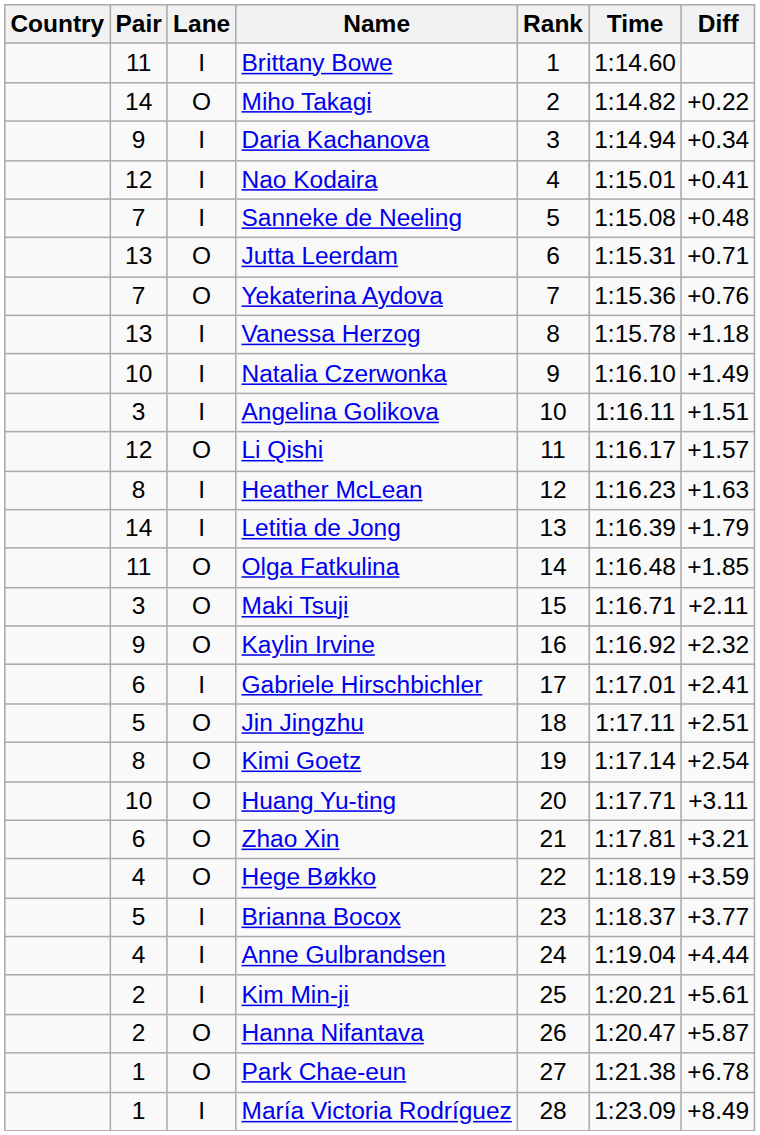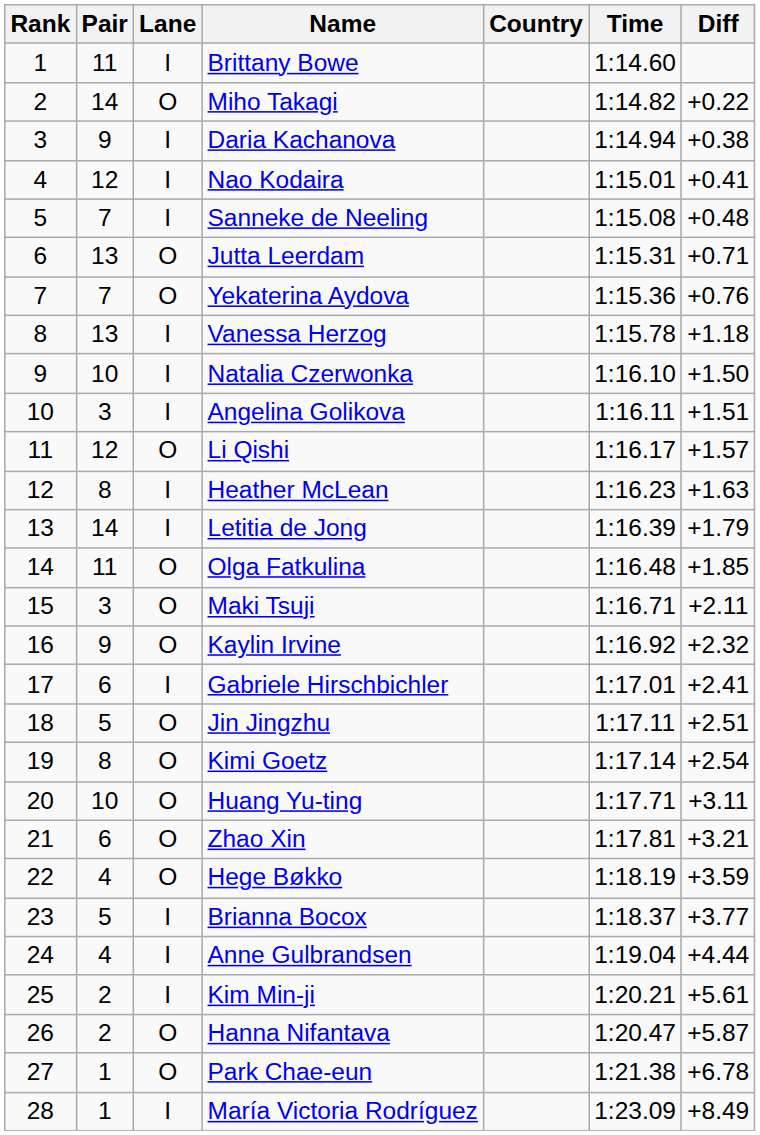 <table class="wikitable sortable" style="text-align:center">
 <tr>
-<th>Country</th>
+<th>Rank</th>
 <th>Pair</th>
 <th>Lane</th>
 <th>Name</th>
-<th>Rank</th>
+<th>Country</th>
 <th>Time</th>
 <th>Diff</th>
 </tr>
 <tr>
-<td align=left></td>
+<td>1</td>
 <td>11</td>
 <td>I</td>
 <td align=left><a href='#'>Brittany Bowe</a></td>
-<td>1</td>
+<td align=left></td>
 <td>1:14.60</td>
 <td></td>
 </tr>
 <tr>
-<td align=left></td>
+<td>2</td>
 <td>14</td>
 <td>O</td>
 <td align=left><a href='#'>Miho Takagi</a></td>
-<td>2</td>
+<td align=left></td>
 <td>1:14.82</td>
 <td>+0.22</td>
 </tr>
 <tr>
-<td align=left></td>
+<td>3</td>
 <td>9</td>
 <td>I</td>
 <td align=left><a href='#'>Daria Kachanova</a></td>
-<td>3</td>
+<td align=left></td>
 <td>1:14.94</td>
-<td>+0.34</td>
+<td>+0.38</td>
 </tr>
 <tr>
-<td align=left></td>
+<td>4</td>
 <td>12</td>
 <td>I</td>
 <td align=left><a href='#'>Nao Kodaira</a></td>
-<td>4</td>
+<td align=left></td>
 <td>1:15.01</td>
 <td>+0.41</td>
 </tr>
 <tr>
-<td align=left></td>
+<td>5</td>
 <td>7</td>
 <td>I</td>
 <td align=left><a href='#'>Sanneke de Neeling</a></td>
-<td>5</td>
+<td align=left></td>
 <td>1:15.08</td>
 <td>+0.48</td>
 </tr>
 <tr>
-<td align=left></td>
+<td>6</td>
 <td>13</td>
 <td>O</td>
 <td align=left><a href='#'>Jutta Leerdam</a></td>
-<td>6</td>
+<td align=left></td>
 <td>1:15.31</td>
 <td>+0.71</td>
 </tr>
 <tr>
-<td align=left></td>
+<td>7</td>
 <td>7</td>
 <td>O</td>
 <td align=left><a href='#'>Yekaterina Aydova</a></td>
-<td>7</td>
+<td align=left></td>
 <td>1:15.36</td>
 <td>+0.76</td>
 </tr>
 <tr>
-<td align=left></td>
+<td>8</td>
 <td>13</td>
 <td>I</td>
 <td align=left><a href='#'>Vanessa Herzog</a></td>
-<td>8</td>
+<td align=left></td>
 <td>1:15.78</td>
 <td>+1.18</td>
 </tr>
 <tr>
-<td align=left></td>
+<td>9</td>
 <td>10</td>
 <td>I</td>
 <td align=left><a href='#'>Natalia Czerwonka</a></td>
-<td>9</td>
+<td align=left></td>
 <td>1:16.10</td>
-<td>+1.49</td>
+<td>+1.50</td>
 </tr>
 <tr>
-<td align=left></td>
+<td>10</td>
 <td>3</td>
 <td>I</td>
 <td align=left><a href='#'>Angelina Golikova</a></td>
-<td>10</td>
+<td align=left></td>
 <td>1:16.11</td>
 <td>+1.51</td>
 </tr>
 <tr>
-<td align=left></td>
+<td>11</td>
 <td>12</td>
 <td>O</td>
 <td align=left><a href='#'>Li Qishi</a></td>
-<td>11</td>
+<td align=left></td>
 <td>1:16.17</td>
 <td>+1.57</td>
 </tr>
 <tr>
-<td align=left></td>
+<td>12</td>
 <td>8</td>
 <td>I</td>
 <td align=left><a href='#'>Heather McLean</a></td>
-<td>12</td>
+<td align=left></td>
 <td>1:16.23</td>
 <td>+1.63</td>
 </tr>
 <tr>
-<td align=left></td>
+<td>13</td>
 <td>14</td>
 <td>I</td>
 <td align=left><a href='#'>Letitia de Jong</a></td>
-<td>13</td>
+<td align=left></td>
 <td>1:16.39</td>
 <td>+1.79</td>
 </tr>
 <tr>
-<td align=left></td>
+<td>14</td>
 <td>11</td>
 <td>O</td>
 <td align=left><a href='#'>Olga Fatkulina</a></td>
-<td>14</td>
+<td align=left></td>
 <td>1:16.48</td>
 <td>+1.85</td>
 </tr>
 <tr>
-<td align=left></td>
+<td>15</td>
 <td>3</td>
 <td>O</td>
 <td align=left><a href='#'>Maki Tsuji</a></td>
-<td>15</td>
+<td align=left></td>
 <td>1:16.71</td>
 <td>+2.11</td>
 </tr>
 <tr>
-<td align=left></td>
+<td>16</td>
 <td>9</td>
 <td>O</td>
 <td align=left><a href='#'>Kaylin Irvine</a></td>
-<td>16</td>
+<td align=left></td>
 <td>1:16.92</td>
 <td>+2.32</td>
 </tr>
 <tr>
-<td align=left></td>
+<td>17</td>
 <td>6</td>
 <td>I</td>
 <td align=left><a href='#'>Gabriele Hirschbichler</a></td>
-<td>17</td>
+<td align=left></td>
 <td>1:17.01</td>
 <td>+2.41</td>
 </tr>
 <tr>
-<td align=left></td>
+<td>18</td>
 <td>5</td>
 <td>O</td>
 <td align=left><a href='#'>Jin Jingzhu</a></td>
-<td>18</td>
+<td align=left></td>
 <td>1:17.11</td>
 <td>+2.51</td>
 </tr>
 <tr>
-<td align=left></td>
+<td>19</td>
 <td>8</td>
 <td>O</td>
 <td align=left><a href='#'>Kimi Goetz</a></td>
-<td>19</td>
+<td align=left></td>
 <td>1:17.14</td>
 <td>+2.54</td>
 </tr>
 <tr>
-<td align=left></td>
+<td>20</td>
 <td>10</td>
 <td>O</td>
 <td align=left><a href='#'>Huang Yu-ting</a></td>
-<td>20</td>
+<td align=left></td>
 <td>1:17.71</td>
 <td>+3.11</td>
 </tr>
 <tr>
-<td align=left></td>
+<td>21</td>
 <td>6</td>
 <td>O</td>
 <td align=left><a href='#'>Zhao Xin</a></td>
-<td>21</td>
+<td align=left></td>
 <td>1:17.81</td>
 <td>+3.21</td>
 </tr>
 <tr>
-<td align=left></td>
+<td>22</td>
 <td>4</td>
 <td>O</td>
 <td align=left><a href='#'>Hege Bøkko</a></td>
-<td>22</td>
+<td align=left></td>
 <td>1:18.19</td>
 <td>+3.59</td>
 </tr>
 <tr>
-<td align=left></td>
+<td>23</td>
 <td>5</td>
 <td>I</td>
 <td align=left><a href='#'>Brianna Bocox</a></td>
-<td>23</td>
+<td align=left></td>
 <td>1:18.37</td>
 <td>+3.77</td>
 </tr>
 <tr>
-<td align=left></td>
+<td>24</td>
 <td>4</td>
 <td>I</td>
 <td align=left><a href='#'>Anne Gulbrandsen</a></td>
-<td>24</td>
+<td align=left></td>
 <td>1:19.04</td>
 <td>+4.44</td>
 </tr>
 <tr>
-<td align=left></td>
+<td>25</td>
 <td>2</td>
 <td>I</td>
 <td align=left><a href='#'>Kim Min-ji</a></td>
-<td>25</td>
+<td align=left></td>
 <td>1:20.21</td>
 <td>+5.61</td>
 </tr>
 <tr>
-<td align=left></td>
+<td>26</td>
 <td>2</td>
 <td>O</td>
 <td align=left><a href='#'>Hanna Nifantava</a></td>
-<td>26</td>
+<td align=left></td>
 <td>1:20.47</td>
 <td>+5.87</td>
 </tr>
 <tr>
-<td align=left></td>
+<td>27</td>
 <td>1</td>
 <td>O</td>
 <td align=left><a href='#'>Park Chae-eun</a></td>
-<td>27</td>
+<td align=left></td>
 <td>1:21.38</td>
 <td>+6.78</td>
 </tr>
 <tr>
-<td align=left></td>
+<td>28</td>
 <td>1</td>
 <td>I</td>
 <td align=left><a href='#'>María Victoria Rodríguez</a></td>
-<td>28</td>
+<td align=left></td>
 <td>1:23.09</td>
 <td>+8.49</td>
 </tr>
 </table>
